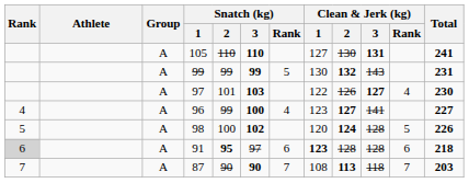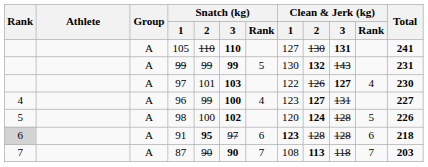 <table class = "wikitable" style="text-align:center;">
 <tr>
 <th rowspan=2 width=40>Rank</th>
 <th rowspan=2 width=250>Athlete</th>
 <th rowspan=2 width=50>Group</th>
 <th colspan=4>Snatch (kg)</th>
 <th colspan=4>Clean & Jerk (kg)</th>
 <th rowspan=2 width=60>Total</th>
 </tr>
 <tr>
 <th width=40>1</th>
 <th width=40>2</th>
 <th width=40>3</th>
 <th width=40>Rank</th>
 <th width=40>1</th>
 <th width=40>2</th>
 <th width=40>3</th>
 <th width=40>Rank</th>
 </tr>
 <tr>
 <td></td>
 <td align=left></td>
 <td>A</td>
 <td>105</td>
 <td><s>110</s></td>
 <td><strong>110</strong></td>
 <td></td>
 <td>127</td>
 <td><s>130</s></td>
 <td><strong>131</strong></td>
 <td></td>
 <td><strong>241</strong></td>
 </tr>
 <tr>
 <td></td>
 <td align=left></td>
 <td>A</td>
 <td><s>99</s></td>
 <td><s>99</s></td>
 <td><strong>99</strong></td>
 <td>5</td>
 <td>130</td>
 <td><strong>132</strong></td>
 <td><s>143</s></td>
 <td></td>
 <td><strong>231</strong></td>
 </tr>
 <tr>
 <td></td>
 <td align=left></td>
 <td>A</td>
 <td>97</td>
 <td>101</td>
 <td><strong>103</strong></td>
 <td></td>
 <td>122</td>
 <td><s>126</s></td>
 <td><strong>127</strong></td>
 <td>4</td>
 <td><strong>230</strong></td>
 </tr>
 <tr>
 <td>4</td>
 <td align=left></td>
 <td>A</td>
 <td>96</td>
 <td><s>99</s></td>
 <td><strong>100</strong></td>
 <td>4</td>
 <td>123</td>
 <td><strong>127</strong></td>
-<td><s>141</s></td>
+<td><s>131</s></td>
 <td></td>
 <td><strong>227</strong></td>
 </tr>
 <tr>
 <td>5</td>
 <td align=left></td>
 <td>A</td>
 <td>98</td>
 <td>100</td>
 <td><strong>102</strong></td>
 <td></td>
 <td>120</td>
 <td><strong>124</strong></td>
 <td><s>128</s></td>
 <td>5</td>
 <td><strong>226</strong></td>
 </tr>
 <tr>
 <td style="background: lightgrey;">6</td>
 <td align=left></td>
 <td>A</td>
 <td>91</td>
 <td><strong>95</strong></td>
 <td><s>97</s></td>
 <td>6</td>
 <td><strong>123</strong></td>
 <td><s>128</s></td>
 <td><s>128</s></td>
 <td>6</td>
 <td><strong>218</strong></td>
 </tr>
 <tr>
 <td>7</td>
 <td align=left></td>
 <td>A</td>
 <td>87</td>
 <td><s>90</s></td>
 <td><strong>90</strong></td>
 <td>7</td>
 <td>108</td>
 <td><strong>113</strong></td>
 <td><s>118</s></td>
 <td>7</td>
 <td><strong>203</strong></td>
 </tr>
 </table>
